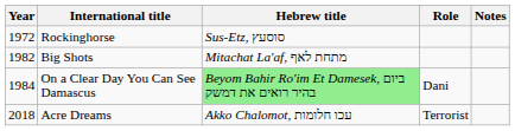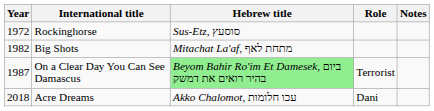 <table class="wikitable sortable">
 <tr>
 <th>Year</th>
 <th>International title</th>
 <th>Hebrew title</th>
 <th>Role</th>
 <th>Notes</th>
 </tr>
 <tr>
 <td>1972</td>
 <td>Rockinghorse</td>
 <td><em>Sus-Etz,</em> סוסעץ</td>
 <td></td>
 <td></td>
 </tr>
 <tr>
 <td>1982</td>
 <td>Big Shots</td>
 <td><em>Mitachat La'af</em>, מתחת לאף</td>
 <td></td>
 <td></td>
 </tr>
 <tr>
-<td>1984</td>
+<td>1987</td>
 <td>On a Clear Day You Can See Damascus</td>
 <td style="background: lightgreen;"><em>Beyom Bahir Ro'im Et Damesek</em>, ביום בהיר רואים את דמשק</td>
-<td>Dani</td>
+<td>Terrorist</td>
 <td></td>
 </tr>
 <tr>
 <td>2018</td>
 <td>Acre Dreams</td>
 <td><em>Akko Chalomot</em>, עכו חלומות</td>
-<td>Terrorist</td>
+<td>Dani</td>
 <td></td>
 </tr>
 </table>
